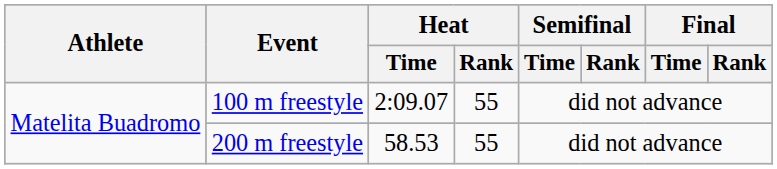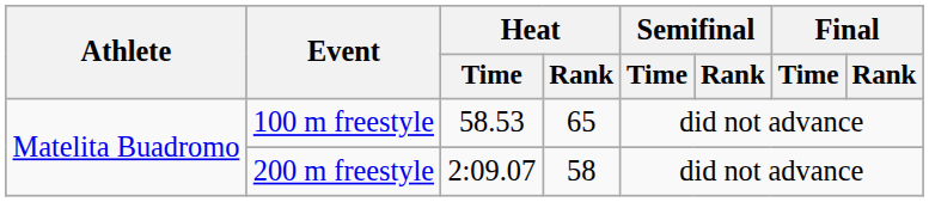 <table class=wikitable style="font-size:90%">
 <tr>
 <th rowspan="2">Athlete</th>
 <th rowspan="2">Event</th>
 <th colspan="2">Heat</th>
 <th colspan="2">Semifinal</th>
 <th colspan="2">Final</th>
 </tr>
 <tr style="font-size:95%">
 <th>Time</th>
 <th>Rank</th>
 <th>Time</th>
 <th>Rank</th>
 <th>Time</th>
 <th>Rank</th>
 </tr>
 <tr align=center>
 <td align=left rowspan=2><a href='#'>Matelita Buadromo</a></td>
 <td align=left><a href='#'>100 m freestyle</a></td>
-<td>2:09.07</td>
-<td>55</td>
+<td>58.53</td>
+<td>65</td>
 <td colspan=4>did not advance</td>
 </tr>
 <tr align=center>
 <td align=left><a href='#'>200 m freestyle</a></td>
-<td>58.53</td>
-<td>55</td>
+<td>2:09.07</td>
+<td>58</td>
 <td colspan=4>did not advance</td>
 </tr>
 </table>
